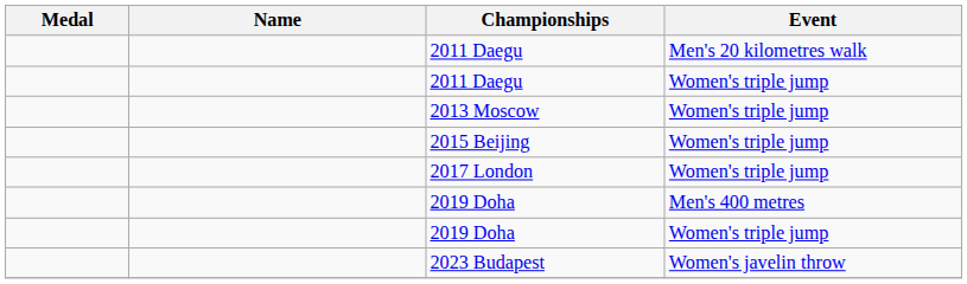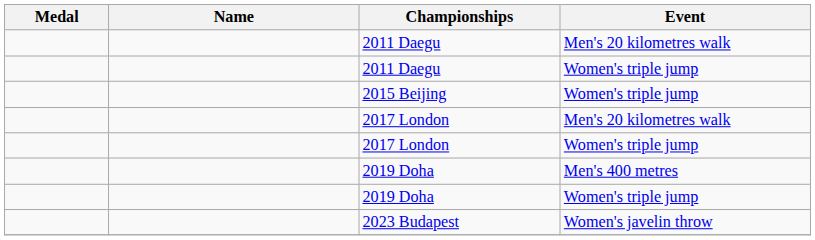 <table class="wikitable sortable">
 <tr>
 <th style="width:6em">Medal</th>
 <th style="width:15em">Name</th>
 <th style="width:12em">Championships</th>
 <th style="width:15em">Event</th>
 </tr>
 <tr>
 <td></td>
 <td></td>
 <td> <a href='#'>2011 Daegu</a></td>
 <td><a href='#'>Men's 20 kilometres walk</a></td>
 </tr>
 <tr>
 <td></td>
 <td></td>
 <td> <a href='#'>2011 Daegu</a></td>
 <td><a href='#'>Women's triple jump</a></td>
 </tr>
 <tr>
 <td></td>
 <td></td>
-<td> <a href='#'>2013 Moscow</a></td>
+<td> <a href='#'>2015 Beijing</a></td>
 <td><a href='#'>Women's triple jump</a></td>
 </tr>
 <tr>
 <td></td>
 <td></td>
-<td> <a href='#'>2015 Beijing</a></td>
-<td><a href='#'>Women's triple jump</a></td>
+<td> <a href='#'>2017 London</a></td>
+<td><a href='#'>Men's 20 kilometres walk</a></td>
 </tr>
 <tr>
 <td></td>
 <td></td>
 <td> <a href='#'>2017 London</a></td>
 <td><a href='#'>Women's triple jump</a></td>
 </tr>
 <tr>
 <td></td>
 <td></td>
 <td> <a href='#'>2019 Doha</a></td>
 <td><a href='#'>Men's 400 metres</a></td>
 </tr>
 <tr>
 <td></td>
 <td></td>
 <td> <a href='#'>2019 Doha</a></td>
 <td><a href='#'>Women's triple jump</a></td>
 </tr>
 <tr>
 <td></td>
 <td></td>
 <td> <a href='#'>2023 Budapest</a></td>
 <td><a href='#'>Women's javelin throw</a></td>
 </tr>
 <tr>
 </tr>
 </table>
